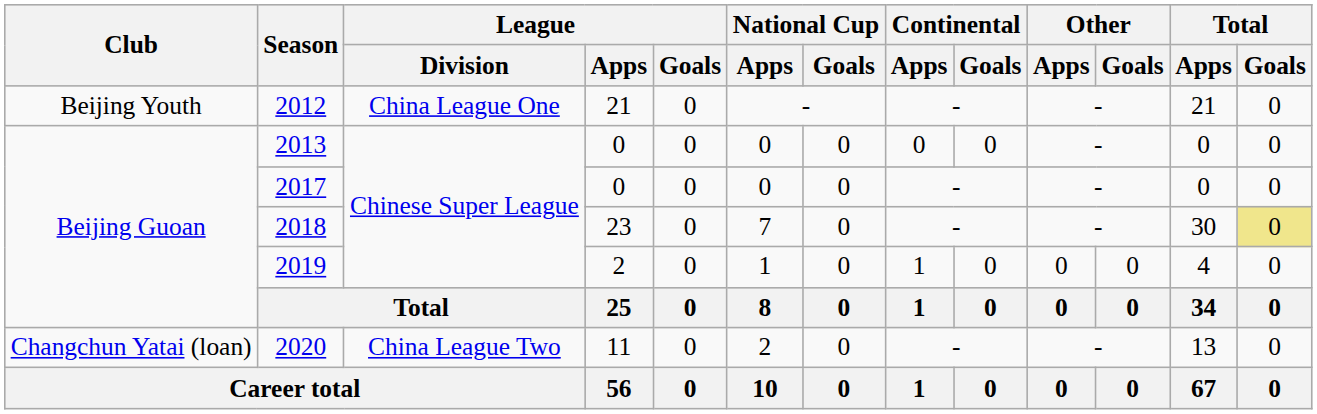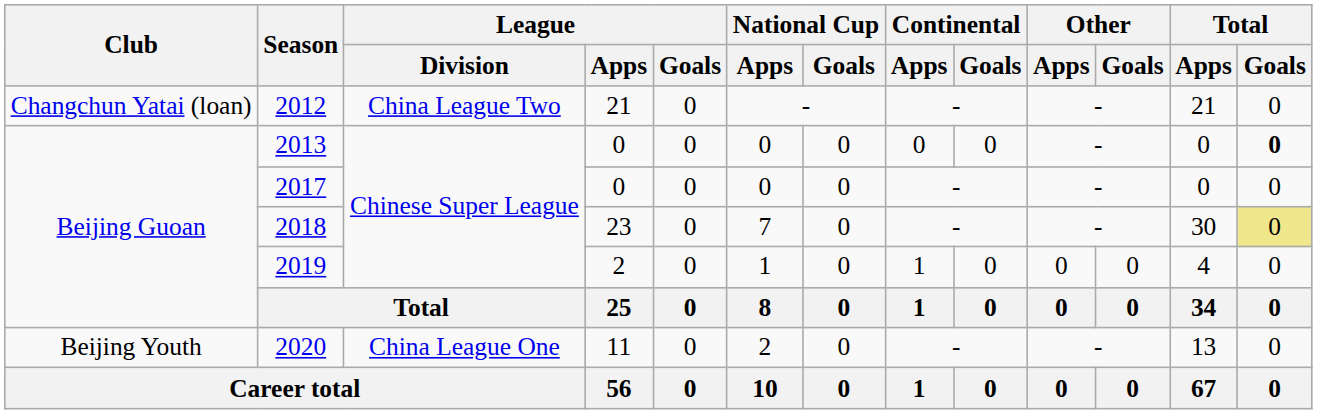 <table class="wikitable" style="text-align: center">
 <tr>
 <th rowspan="2">Club</th>
 <th rowspan="2">Season</th>
 <th colspan="3">League</th>
 <th colspan="2">National Cup</th>
 <th colspan="2">Continental</th>
 <th colspan="2">Other</th>
 <th colspan="2">Total</th>
 </tr>
 <tr>
 <th>Division</th>
 <th>Apps</th>
 <th>Goals</th>
 <th>Apps</th>
 <th>Goals</th>
 <th>Apps</th>
 <th>Goals</th>
 <th>Apps</th>
 <th>Goals</th>
 <th>Apps</th>
 <th>Goals</th>
 </tr>
 <tr>
-<td>Beijing Youth</td>
+<td><a href='#'>Changchun Yatai</a> (loan)</td>
 <td><a href='#'>2012</a></td>
-<td><a href='#'>China League One</a></td>
+<td><a href='#'>China League Two</a></td>
 <td>21</td>
 <td>0</td>
 <td colspan="2">-</td>
 <td colspan="2">-</td>
 <td colspan="2">-</td>
 <td>21</td>
 <td>0</td>
 </tr>
 <tr>
 <td rowspan="5"><a href='#'>Beijing Guoan</a></td>
 <td><a href='#'>2013</a></td>
 <td rowspan="4"><a href='#'>Chinese Super League</a></td>
 <td>0</td>
 <td>0</td>
 <td>0</td>
 <td>0</td>
 <td>0</td>
 <td>0</td>
 <td colspan="2">-</td>
 <td>0</td>
-<td>0</td>
+<td><strong>0</strong></td>
 </tr>
 <tr>
 <td><a href='#'>2017</a></td>
 <td>0</td>
 <td>0</td>
 <td>0</td>
 <td>0</td>
 <td colspan="2">-</td>
 <td colspan="2">-</td>
 <td>0</td>
 <td>0</td>
 </tr>
 <tr>
 <td><a href='#'>2018</a></td>
 <td>23</td>
 <td>0</td>
 <td>7</td>
 <td>0</td>
 <td colspan="2">-</td>
 <td colspan="2">-</td>
 <td>30</td>
 <td style="background: khaki;">0</td>
 </tr>
 <tr>
 <td><a href='#'>2019</a></td>
 <td>2</td>
 <td>0</td>
 <td>1</td>
 <td>0</td>
 <td>1</td>
 <td>0</td>
 <td>0</td>
 <td>0</td>
 <td>4</td>
 <td>0</td>
 </tr>
 <tr>
 <th colspan="2">Total</th>
 <th>25</th>
 <th>0</th>
 <th>8</th>
 <th>0</th>
 <th>1</th>
 <th>0</th>
 <th>0</th>
 <th>0</th>
 <th>34</th>
 <th>0</th>
 </tr>
 <tr>
-<td><a href='#'>Changchun Yatai</a> (loan)</td>
+<td>Beijing Youth</td>
 <td><a href='#'>2020</a></td>
-<td><a href='#'>China League Two</a></td>
+<td><a href='#'>China League One</a></td>
 <td>11</td>
 <td>0</td>
 <td>2</td>
 <td>0</td>
 <td colspan="2">-</td>
 <td colspan="2">-</td>
 <td>13</td>
 <td>0</td>
 </tr>
 <tr>
 <th colspan=3>Career total</th>
 <th>56</th>
 <th>0</th>
 <th>10</th>
 <th>0</th>
 <th>1</th>
 <th>0</th>
 <th>0</th>
 <th>0</th>
 <th>67</th>
 <th>0</th>
 </tr>
 </table>
